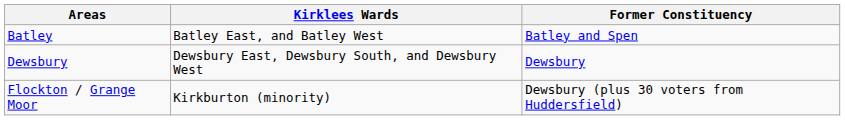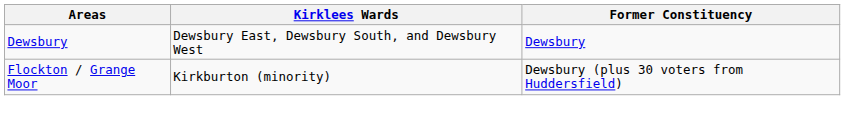 <table class="wikitable mw-collapsible">
 <tr>
 <th>Areas</th>
 <th><a href='#'>Kirklees</a> Wards</th>
 <th>Former Constituency</th>
-</tr>
-<tr>
-<td><a href='#'>Batley</a></td>
-<td>Batley East, and Batley West</td>
-<td><a href='#'>Batley and Spen</a></td>
 </tr>
 <tr>
 <td><a href='#'>Dewsbury</a></td>
 <td>Dewsbury East, Dewsbury South, and Dewsbury West</td>
 <td><a href='#'>Dewsbury</a></td>
 </tr>
 <tr>
 <td><a href='#'>Flockton</a> / <a href='#'>Grange Moor</a></td>
 <td>Kirkburton (minority)</td>
 <td>Dewsbury (plus 30 voters from <a href='#'>Huddersfield</a>)</td>
 </tr>
 </table>
